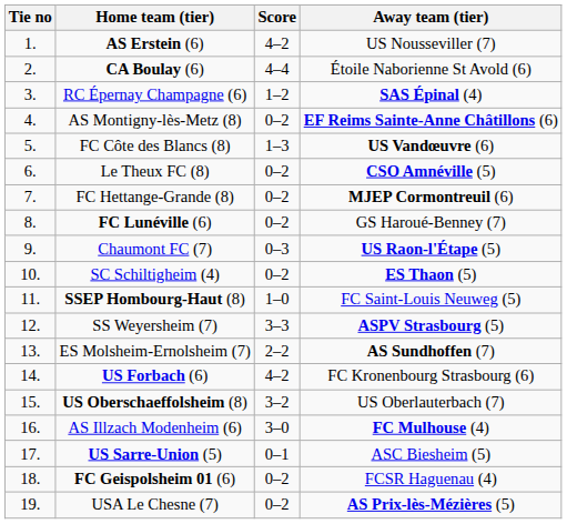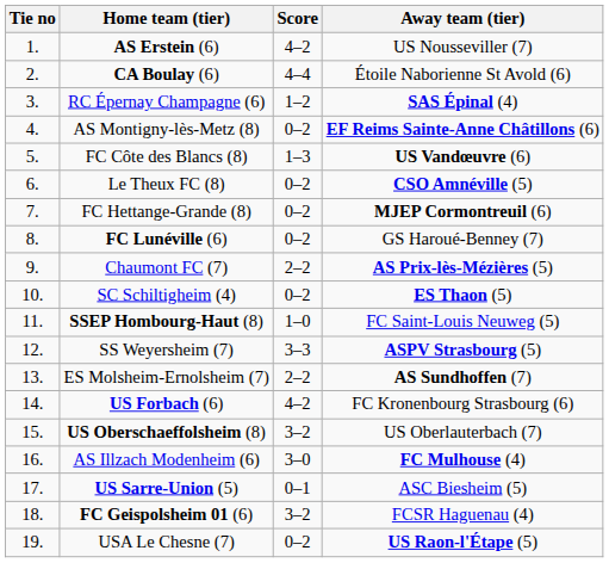 <table class="wikitable" style="text-align: center">
 <tr>
 <th>Tie no</th>
 <th>Home team (tier)</th>
 <th>Score</th>
 <th>Away team (tier)</th>
 </tr>
 <tr>
 <td>1.</td>
 <td><strong>AS Erstein</strong> (6)</td>
 <td>4–2 </td>
 <td>US Nousseviller (7)</td>
 </tr>
 <tr>
 <td>2.</td>
 <td><strong>CA Boulay</strong> (6)</td>
 <td>4–4 </td>
 <td>Étoile Naborienne St Avold (6)</td>
 </tr>
 <tr>
 <td>3.</td>
 <td><a href='#'>RC Épernay Champagne</a> (6)</td>
 <td>1–2</td>
 <td><strong><a href='#'>SAS Épinal</a></strong> (4)</td>
 </tr>
 <tr>
 <td>4.</td>
 <td>AS Montigny-lès-Metz (8)</td>
 <td>0–2</td>
 <td><strong><a href='#'>EF Reims Sainte-Anne Châtillons</a></strong> (6)</td>
 </tr>
 <tr>
 <td>5.</td>
 <td>FC Côte des Blancs (8)</td>
 <td>1–3</td>
 <td><strong>US Vandœuvre</strong> (6)</td>
 </tr>
 <tr>
 <td>6.</td>
 <td>Le Theux FC (8)</td>
 <td>0–2</td>
 <td><strong><a href='#'>CSO Amnéville</a></strong> (5)</td>
 </tr>
 <tr>
 <td>7.</td>
 <td>FC Hettange-Grande (8)</td>
 <td>0–2</td>
 <td><strong>MJEP Cormontreuil</strong> (6)</td>
 </tr>
 <tr>
 <td>8.</td>
 <td><strong>FC Lunéville</strong> (6)</td>
 <td>0–2</td>
 <td>GS Haroué-Benney (7)</td>
 </tr>
 <tr>
 <td>9.</td>
 <td><a href='#'>Chaumont FC</a> (7)</td>
-<td>0–3</td>
-<td><strong><a href='#'>US Raon-l'Étape</a></strong> (5)</td>
+<td>2–2 </td>
+<td><strong><a href='#'>AS Prix-lès-Mézières</a></strong> (5)</td>
 </tr>
 <tr>
 <td>10.</td>
 <td><a href='#'>SC Schiltigheim</a> (4)</td>
 <td>0–2</td>
 <td><strong><a href='#'>ES Thaon</a></strong> (5)</td>
 </tr>
 <tr>
 <td>11.</td>
 <td><strong>SSEP Hombourg-Haut</strong> (8)</td>
 <td>1–0 </td>
 <td><a href='#'>FC Saint-Louis Neuweg</a> (5)</td>
 </tr>
 <tr>
 <td>12.</td>
 <td>SS Weyersheim (7)</td>
 <td>3–3 </td>
 <td><strong><a href='#'>ASPV Strasbourg</a></strong> (5)</td>
 </tr>
 <tr>
 <td>13.</td>
 <td>ES Molsheim-Ernolsheim (7)</td>
 <td>2–2 </td>
 <td><strong>AS Sundhoffen</strong> (7)</td>
 </tr>
 <tr>
 <td>14.</td>
 <td><strong><a href='#'>US Forbach</a></strong> (6)</td>
 <td>4–2</td>
 <td>FC Kronenbourg Strasbourg (6)</td>
 </tr>
 <tr>
 <td>15.</td>
 <td><strong>US Oberschaeffolsheim</strong> (8)</td>
 <td>3–2</td>
 <td>US Oberlauterbach (7)</td>
 </tr>
 <tr>
 <td>16.</td>
 <td><a href='#'>AS Illzach Modenheim</a> (6)</td>
 <td>3–0</td>
 <td><strong><a href='#'>FC Mulhouse</a></strong> (4)</td>
 </tr>
 <tr>
 <td>17.</td>
 <td><strong><a href='#'>US Sarre-Union</a></strong> (5)</td>
 <td>0–1</td>
 <td><a href='#'>ASC Biesheim</a> (5)</td>
 </tr>
 <tr>
 <td>18.</td>
 <td><strong>FC Geispolsheim 01</strong> (6)</td>
-<td>0–2</td>
+<td>3–2 </td>
 <td><a href='#'>FCSR Haguenau</a> (4)</td>
 </tr>
 <tr>
 <td>19.</td>
 <td>USA Le Chesne (7)</td>
 <td>0–2</td>
-<td><strong><a href='#'>AS Prix-lès-Mézières</a></strong> (5)</td>
+<td><strong><a href='#'>US Raon-l'Étape</a></strong> (5)</td>
 </tr>
 </table>
